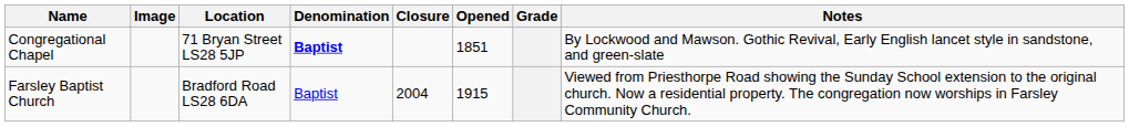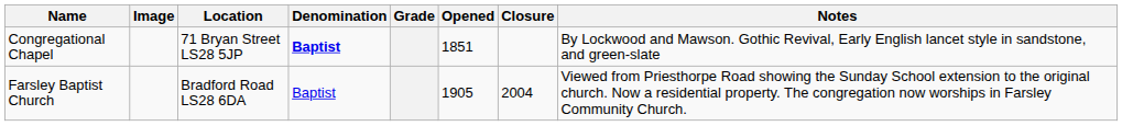 <table class="wikitable sortable">
 <tr>
 <th>Name</th>
 <th class="unsortable">Image</th>
 <th>Location</th>
 <th>Denomination</th>
+<th>Grade</th>
+<th>Opened</th>
 <th>Closure</th>
-<th>Opened</th>
-<th>Grade</th>
 <th class="unsortable">Notes</th>
 </tr>
 <tr>
 <td>Congregational Chapel</td>
 <td></td>
 <td>71 Bryan Street<br>LS28 5JP</td>
 <td><strong><a href='#'>Baptist</a></strong></td>
+<th></th>
+<td>1851</td>
 <td></td>
-<td>1851</td>
-<th></th>
 <td>By Lockwood and Mawson. Gothic Revival, Early English lancet style in sandstone, and green-slate</td>
 </tr>
 <tr>
 <td>Farsley Baptist Church</td>
 <td></td>
 <td>Bradford Road LS28 6DA</td>
 <td><a href='#'>Baptist</a></td>
+<th></th>
+<td>1905</td>
 <td>2004</td>
-<td>1915</td>
-<th></th>
 <td>Viewed from Priesthorpe Road showing the Sunday School extension to the original church. Now a residential property. The congregation now worships in Farsley Community Church.</td>
 </tr>
 </table>
